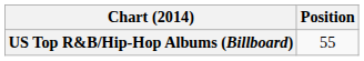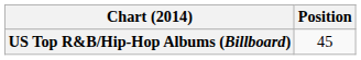 <table class="wikitable plainrowheaders" style="text-align:center">
 <tr>
 <th scope="col">Chart (2014)</th>
 <th scope="col">Position</th>
 </tr>
 <tr>
 <th scope="row">US Top R&B/Hip-Hop Albums (<em>Billboard</em>)</th>
-<td>55</td>
+<td>45</td>
 </tr>
 </table>
